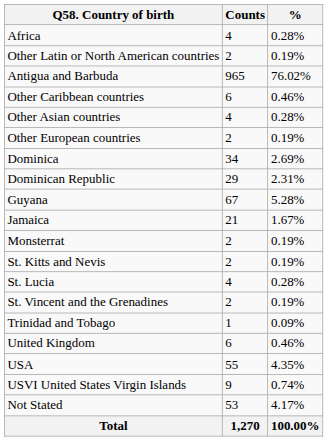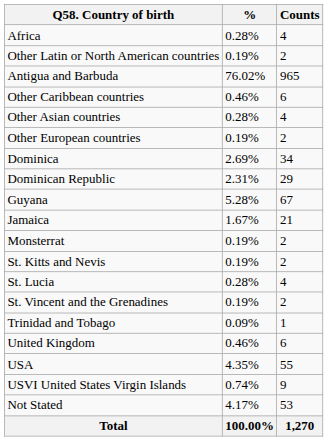 <table class="wikitable sortable">
 <tr>
 <th>Q58. Country of birth</th>
+<th>%</th>
 <th>Counts</th>
-<th>%</th>
 </tr>
 <tr>
 <td>Africa</td>
+<td>0.28%</td>
 <td>4</td>
-<td>0.28%</td>
 </tr>
 <tr>
 <td>Other Latin or North American countries</td>
+<td>0.19%</td>
 <td>2</td>
-<td>0.19%</td>
 </tr>
 <tr>
 <td>Antigua and Barbuda</td>
+<td>76.02%</td>
 <td>965</td>
-<td>76.02%</td>
 </tr>
 <tr>
 <td>Other Caribbean countries</td>
+<td>0.46%</td>
 <td>6</td>
-<td>0.46%</td>
 </tr>
 <tr>
 <td>Other Asian countries</td>
+<td>0.28%</td>
 <td>4</td>
-<td>0.28%</td>
 </tr>
 <tr>
 <td>Other European countries</td>
+<td>0.19%</td>
 <td>2</td>
-<td>0.19%</td>
 </tr>
 <tr>
 <td>Dominica</td>
+<td>2.69%</td>
 <td>34</td>
-<td>2.69%</td>
 </tr>
 <tr>
 <td>Dominican Republic</td>
+<td>2.31%</td>
 <td>29</td>
-<td>2.31%</td>
 </tr>
 <tr>
 <td>Guyana</td>
+<td>5.28%</td>
 <td>67</td>
-<td>5.28%</td>
 </tr>
 <tr>
 <td>Jamaica</td>
+<td>1.67%</td>
 <td>21</td>
-<td>1.67%</td>
 </tr>
 <tr>
 <td>Monsterrat</td>
+<td>0.19%</td>
 <td>2</td>
-<td>0.19%</td>
 </tr>
 <tr>
 <td>St. Kitts and Nevis</td>
+<td>0.19%</td>
 <td>2</td>
-<td>0.19%</td>
 </tr>
 <tr>
 <td>St. Lucia</td>
+<td>0.28%</td>
 <td>4</td>
-<td>0.28%</td>
 </tr>
 <tr>
 <td>St. Vincent and the Grenadines</td>
+<td>0.19%</td>
 <td>2</td>
-<td>0.19%</td>
 </tr>
 <tr>
 <td>Trinidad and Tobago</td>
+<td>0.09%</td>
 <td>1</td>
-<td>0.09%</td>
 </tr>
 <tr>
 <td>United Kingdom</td>
+<td>0.46%</td>
 <td>6</td>
-<td>0.46%</td>
 </tr>
 <tr>
 <td>USA</td>
+<td>4.35%</td>
 <td>55</td>
-<td>4.35%</td>
 </tr>
 <tr>
 <td>USVI United States Virgin Islands</td>
+<td>0.74%</td>
 <td>9</td>
-<td>0.74%</td>
 </tr>
 <tr>
 <td>Not Stated</td>
+<td>4.17%</td>
 <td>53</td>
-<td>4.17%</td>
 </tr>
 <tr>
 <th>Total</th>
+<th>100.00%</th>
 <th>1,270</th>
-<th>100.00%</th>
 </tr>
 </table>
